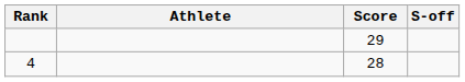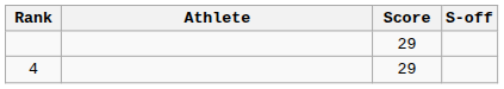 <table class="wikitable" style="text-align:center">
 <tr>
 <th width=40>Rank</th>
 <th width=250>Athlete</th>
 <th width=50>Score</th>
 <th width=40>S-off</th>
 </tr>
 <tr>
 <td></td>
 <td align=left></td>
 <td>29</td>
 <td></td>
 </tr>
 <tr>
 <td>4</td>
 <td align=left></td>
-<td>28</td>
+<td>29</td>
 <td></td>
 </tr>
 </table>
